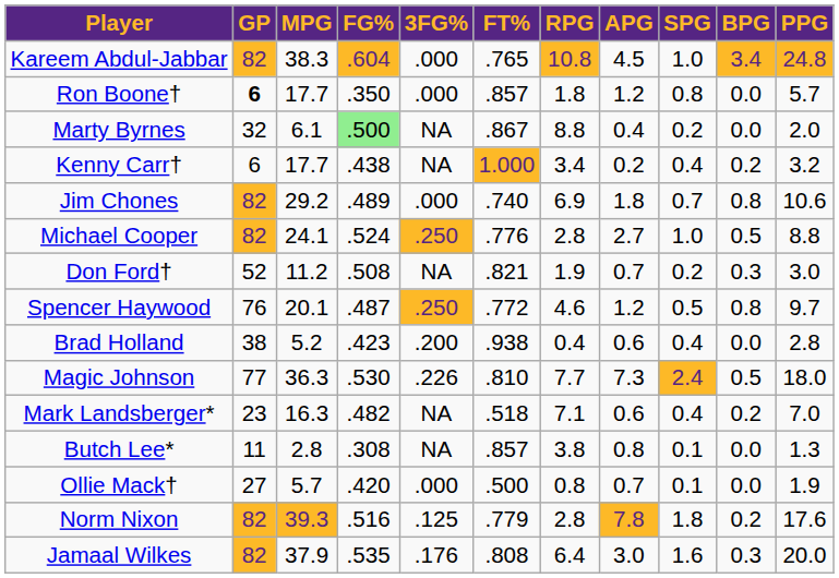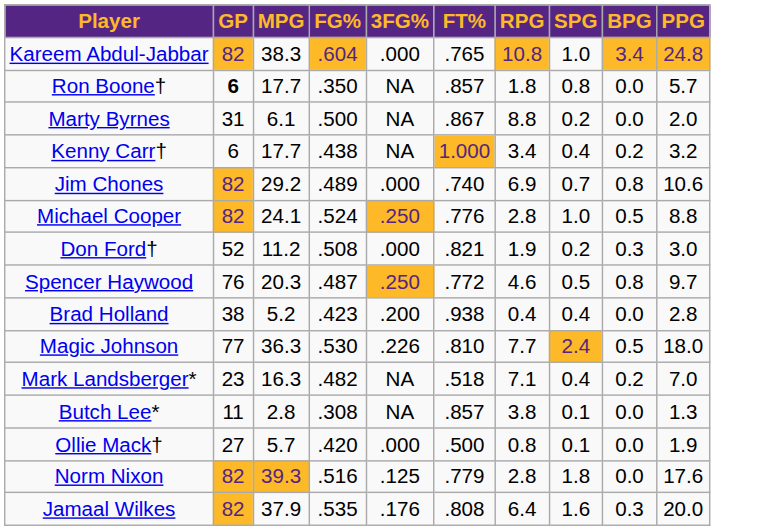 <table class="wikitable sortable" style="font-size:90%; text-align:center; white-space:nowrap;">
 <tr>
 <th style="background:#552583; color:#FDB927">Player</th>
 <th style="background:#552583; color:#FDB927">GP</th>
 <th style="background:#552583; color:#FDB927">MPG</th>
 <th style="background:#552583; color:#FDB927">FG%</th>
 <th style="background:#552583; color:#FDB927">3FG%</th>
 <th style="background:#552583; color:#FDB927">FT%</th>
 <th style="background:#552583; color:#FDB927">RPG</th>
-<th style="background:#552583; color:#FDB927">APG</th>
 <th style="background:#552583; color:#FDB927">SPG</th>
 <th style="background:#552583; color:#FDB927">BPG</th>
 <th style="background:#552583; color:#FDB927">PPG</th>
 </tr>
 <tr align="center">
 <td><a href='#'>Kareem Abdul-Jabbar</a></td>
 <td style="background:#FDB927;color:#552583;">82</td>
 <td>38.3</td>
 <td style="background:#FDB927;color:#552583;">.604</td>
 <td>.000</td>
 <td>.765</td>
 <td style="background:#FDB927;color:#552583;">10.8</td>
-<td>4.5</td>
 <td>1.0</td>
 <td style="background:#FDB927;color:#552583;">3.4</td>
 <td style="background:#FDB927;color:#552583;">24.8</td>
 </tr>
 <tr align="center">
 <td><a href='#'>Ron Boone</a>†</td>
 <td><strong>6</strong></td>
 <td>17.7</td>
 <td>.350</td>
-<td>.000</td>
+<td>NA</td>
 <td>.857</td>
 <td>1.8</td>
-<td>1.2</td>
 <td>0.8</td>
 <td>0.0</td>
 <td>5.7</td>
 </tr>
 <tr align="center">
 <td><a href='#'>Marty Byrnes</a></td>
-<td>32</td>
+<td>31</td>
 <td>6.1</td>
-<td style="background: lightgreen;">.500</td>
+<td>.500</td>
 <td>NA</td>
 <td>.867</td>
 <td>8.8</td>
-<td>0.4</td>
 <td>0.2</td>
 <td>0.0</td>
 <td>2.0</td>
 </tr>
 <tr align="center">
 <td><a href='#'>Kenny Carr</a>†</td>
 <td>6</td>
 <td>17.7</td>
 <td>.438</td>
 <td>NA</td>
 <td style="background:#FDB927;color:#552583;">1.000</td>
 <td>3.4</td>
-<td>0.2</td>
 <td>0.4</td>
 <td>0.2</td>
 <td>3.2</td>
 </tr>
 <tr align="center">
 <td><a href='#'>Jim Chones</a></td>
 <td style="background:#FDB927;color:#552583;">82</td>
 <td>29.2</td>
 <td>.489</td>
 <td>.000</td>
 <td>.740</td>
 <td>6.9</td>
-<td>1.8</td>
 <td>0.7</td>
 <td>0.8</td>
 <td>10.6</td>
 </tr>
 <tr align="center">
 <td><a href='#'>Michael Cooper</a></td>
 <td style="background:#FDB927;color:#552583;">82</td>
 <td>24.1</td>
 <td>.524</td>
 <td style="background:#FDB927;color:#552583;">.250</td>
 <td>.776</td>
 <td>2.8</td>
-<td>2.7</td>
 <td>1.0</td>
 <td>0.5</td>
 <td>8.8</td>
 </tr>
 <tr align="center">
 <td><a href='#'>Don Ford</a>†</td>
 <td>52</td>
 <td>11.2</td>
 <td>.508</td>
-<td>NA</td>
+<td>.000</td>
 <td>.821</td>
 <td>1.9</td>
-<td>0.7</td>
 <td>0.2</td>
 <td>0.3</td>
 <td>3.0</td>
 </tr>
 <tr align="center">
 <td><a href='#'>Spencer Haywood</a></td>
 <td>76</td>
-<td>20.1</td>
+<td>20.3</td>
 <td>.487</td>
 <td style="background:#FDB927;color:#552583;">.250</td>
 <td>.772</td>
 <td>4.6</td>
-<td>1.2</td>
 <td>0.5</td>
 <td>0.8</td>
 <td>9.7</td>
 </tr>
 <tr align="center">
 <td><a href='#'>Brad Holland</a></td>
 <td>38</td>
 <td>5.2</td>
 <td>.423</td>
 <td>.200</td>
 <td>.938</td>
 <td>0.4</td>
-<td>0.6</td>
 <td>0.4</td>
 <td>0.0</td>
 <td>2.8</td>
 </tr>
 <tr align="center">
 <td><a href='#'>Magic Johnson</a></td>
 <td>77</td>
 <td>36.3</td>
 <td>.530</td>
 <td>.226</td>
 <td>.810</td>
 <td>7.7</td>
-<td>7.3</td>
 <td style="background:#FDB927;color:#552583;">2.4</td>
 <td>0.5</td>
 <td>18.0</td>
 </tr>
 <tr align="center">
 <td><a href='#'>Mark Landsberger</a>*</td>
 <td>23</td>
 <td>16.3</td>
 <td>.482</td>
 <td>NA</td>
 <td>.518</td>
 <td>7.1</td>
-<td>0.6</td>
 <td>0.4</td>
 <td>0.2</td>
 <td>7.0</td>
 </tr>
 <tr align="center">
 <td><a href='#'>Butch Lee</a>*</td>
 <td>11</td>
 <td>2.8</td>
 <td>.308</td>
 <td>NA</td>
 <td>.857</td>
 <td>3.8</td>
-<td>0.8</td>
 <td>0.1</td>
 <td>0.0</td>
 <td>1.3</td>
 </tr>
 <tr align="center">
 <td><a href='#'>Ollie Mack</a>†</td>
 <td>27</td>
 <td>5.7</td>
 <td>.420</td>
 <td>.000</td>
 <td>.500</td>
 <td>0.8</td>
-<td>0.7</td>
 <td>0.1</td>
 <td>0.0</td>
 <td>1.9</td>
 </tr>
 <tr align="center">
 <td><a href='#'>Norm Nixon</a></td>
 <td style="background:#FDB927;color:#552583;">82</td>
 <td style="background:#FDB927;color:#552583;">39.3</td>
 <td>.516</td>
 <td>.125</td>
 <td>.779</td>
 <td>2.8</td>
-<td style="background:#FDB927;color:#552583;">7.8</td>
 <td>1.8</td>
-<td>0.2</td>
+<td>0.0</td>
 <td>17.6</td>
 </tr>
 <tr align="center">
 <td><a href='#'>Jamaal Wilkes</a></td>
 <td style="background:#FDB927;color:#552583;">82</td>
 <td>37.9</td>
 <td>.535</td>
 <td>.176</td>
 <td>.808</td>
 <td>6.4</td>
-<td>3.0</td>
 <td>1.6</td>
 <td>0.3</td>
 <td>20.0</td>
 </tr>
 </table>
